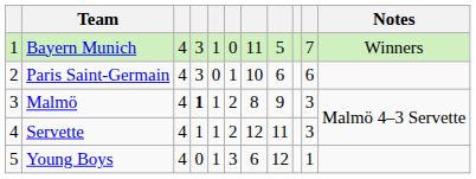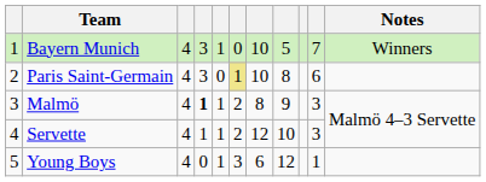 <table class="wikitable" style="text-align:center">
 <tr>
 <th></th>
 <th>Team</th>
 <th></th>
 <th></th>
 <th></th>
 <th></th>
 <th></th>
 <th></th>
 <th></th>
 <th></th>
 <th>Notes</th>
 </tr>
 <tr style="background:#D0F0C0;">
 <td>1</td>
 <td align="left"> <a href='#'>Bayern Munich</a></td>
 <td>4</td>
 <td>3</td>
 <td>1</td>
 <td>0</td>
-<td>11</td>
+<td>10</td>
 <td>5</td>
 <td></td>
 <td>7</td>
 <td>Winners</td>
 </tr>
 <tr>
 <td>2</td>
 <td align="left"> <a href='#'>Paris Saint-Germain</a></td>
 <td>4</td>
 <td>3</td>
 <td>0</td>
-<td>1</td>
+<td style="background: khaki;">1</td>
 <td>10</td>
-<td>6</td>
+<td>8</td>
 <td></td>
 <td>6</td>
 <td></td>
 </tr>
 <tr>
 <td>3</td>
 <td align="left"> <a href='#'>Malmö</a></td>
 <td>4</td>
 <td><strong>1</strong></td>
 <td>1</td>
 <td>2</td>
 <td>8</td>
 <td>9</td>
 <td></td>
 <td>3</td>
 <td rowspan="2">Malmö 4–3 Servette</td>
 </tr>
 <tr>
 <td>4</td>
 <td align="left"> <a href='#'>Servette</a></td>
 <td>4</td>
 <td>1</td>
 <td>1</td>
 <td>2</td>
 <td>12</td>
-<td>11</td>
+<td>10</td>
 <td></td>
 <td>3</td>
 </tr>
 <tr>
 <td>5</td>
 <td align="left"> <a href='#'>Young Boys</a></td>
 <td>4</td>
 <td>0</td>
 <td>1</td>
 <td>3</td>
 <td>6</td>
 <td>12</td>
 <td></td>
 <td>1</td>
 <td></td>
 </tr>
 </table>
